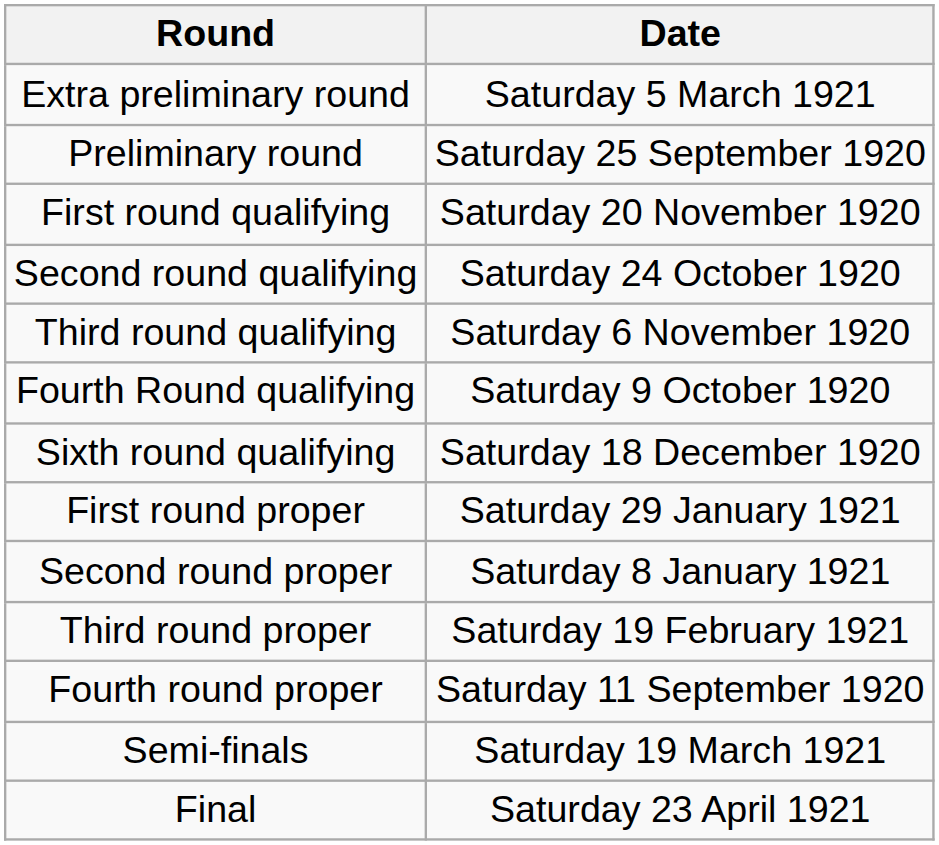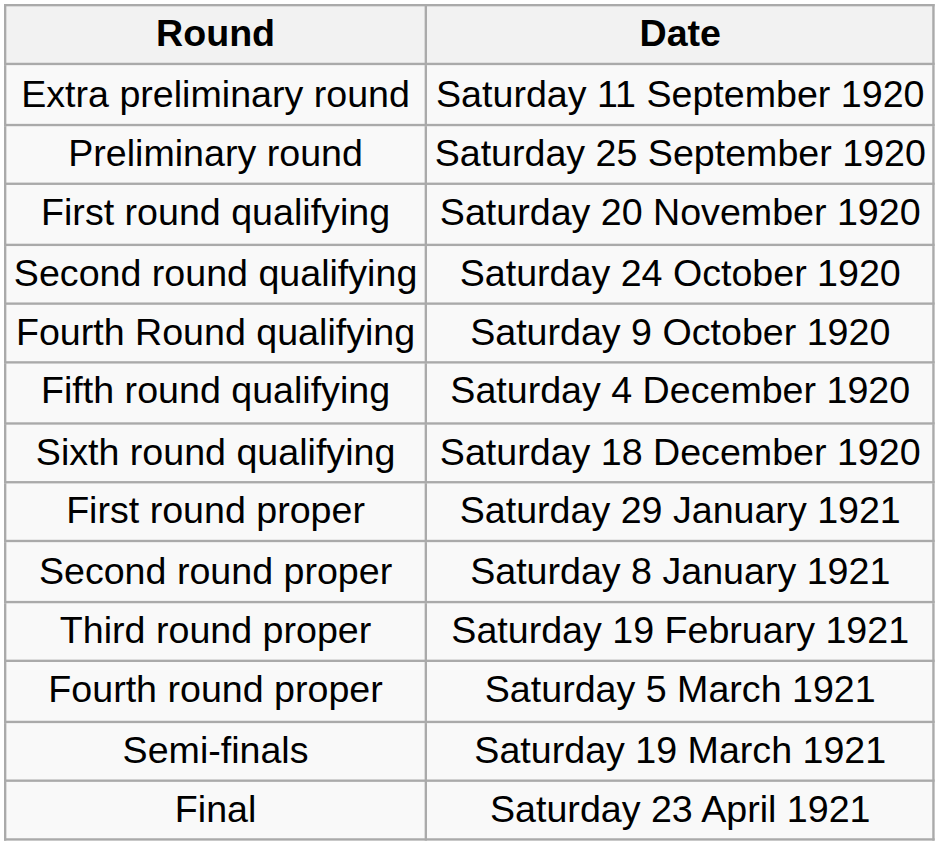 <table class="wikitable" style="text-align: center">
 <tr>
 <th>Round</th>
 <th>Date</th>
 </tr>
 <tr>
 <td>Extra preliminary round</td>
-<td>Saturday 5 March 1921</td>
+<td>Saturday 11 September 1920</td>
 </tr>
 <tr>
 <td>Preliminary round</td>
 <td>Saturday 25 September 1920</td>
 </tr>
 <tr>
 <td>First round qualifying</td>
 <td>Saturday 20 November 1920</td>
 </tr>
 <tr>
 <td>Second round qualifying</td>
 <td>Saturday 24 October 1920</td>
 </tr>
 <tr>
-<td>Third round qualifying</td>
-<td>Saturday 6 November 1920</td>
+<td>Fourth Round qualifying</td>
+<td>Saturday 9 October 1920</td>
 </tr>
 <tr>
-<td>Fourth Round qualifying</td>
-<td>Saturday 9 October 1920</td>
+<td>Fifth round qualifying</td>
+<td>Saturday 4 December 1920</td>
 </tr>
 <tr>
 <td>Sixth round qualifying</td>
 <td>Saturday 18 December 1920</td>
 </tr>
 <tr>
 <td>First round proper</td>
 <td>Saturday 29 January 1921</td>
 </tr>
 <tr>
 <td>Second round proper</td>
 <td>Saturday 8 January 1921</td>
 </tr>
 <tr>
 <td>Third round proper</td>
 <td>Saturday 19 February 1921</td>
 </tr>
 <tr>
 <td>Fourth round proper</td>
-<td>Saturday 11 September 1920</td>
+<td>Saturday 5 March 1921</td>
 </tr>
 <tr>
 <td>Semi-finals</td>
 <td>Saturday 19 March 1921</td>
 </tr>
 <tr>
 <td>Final</td>
 <td>Saturday 23 April 1921</td>
 </tr>
 </table>
